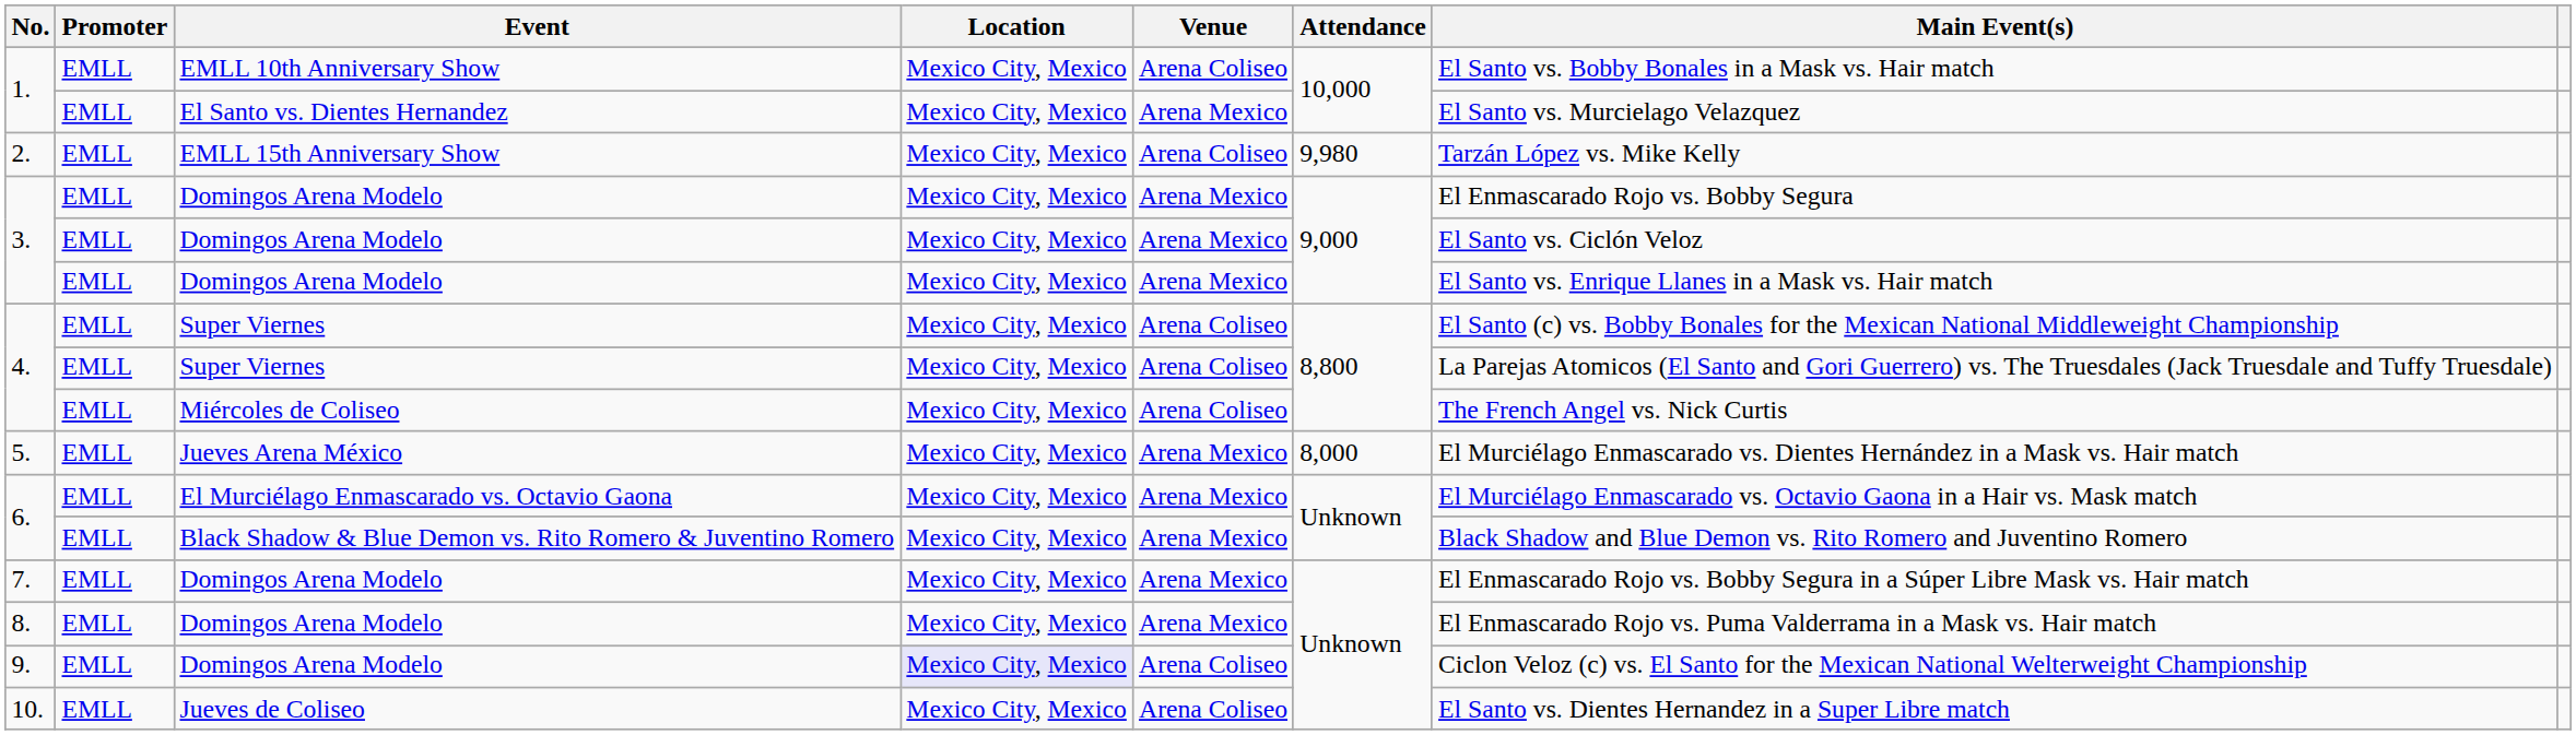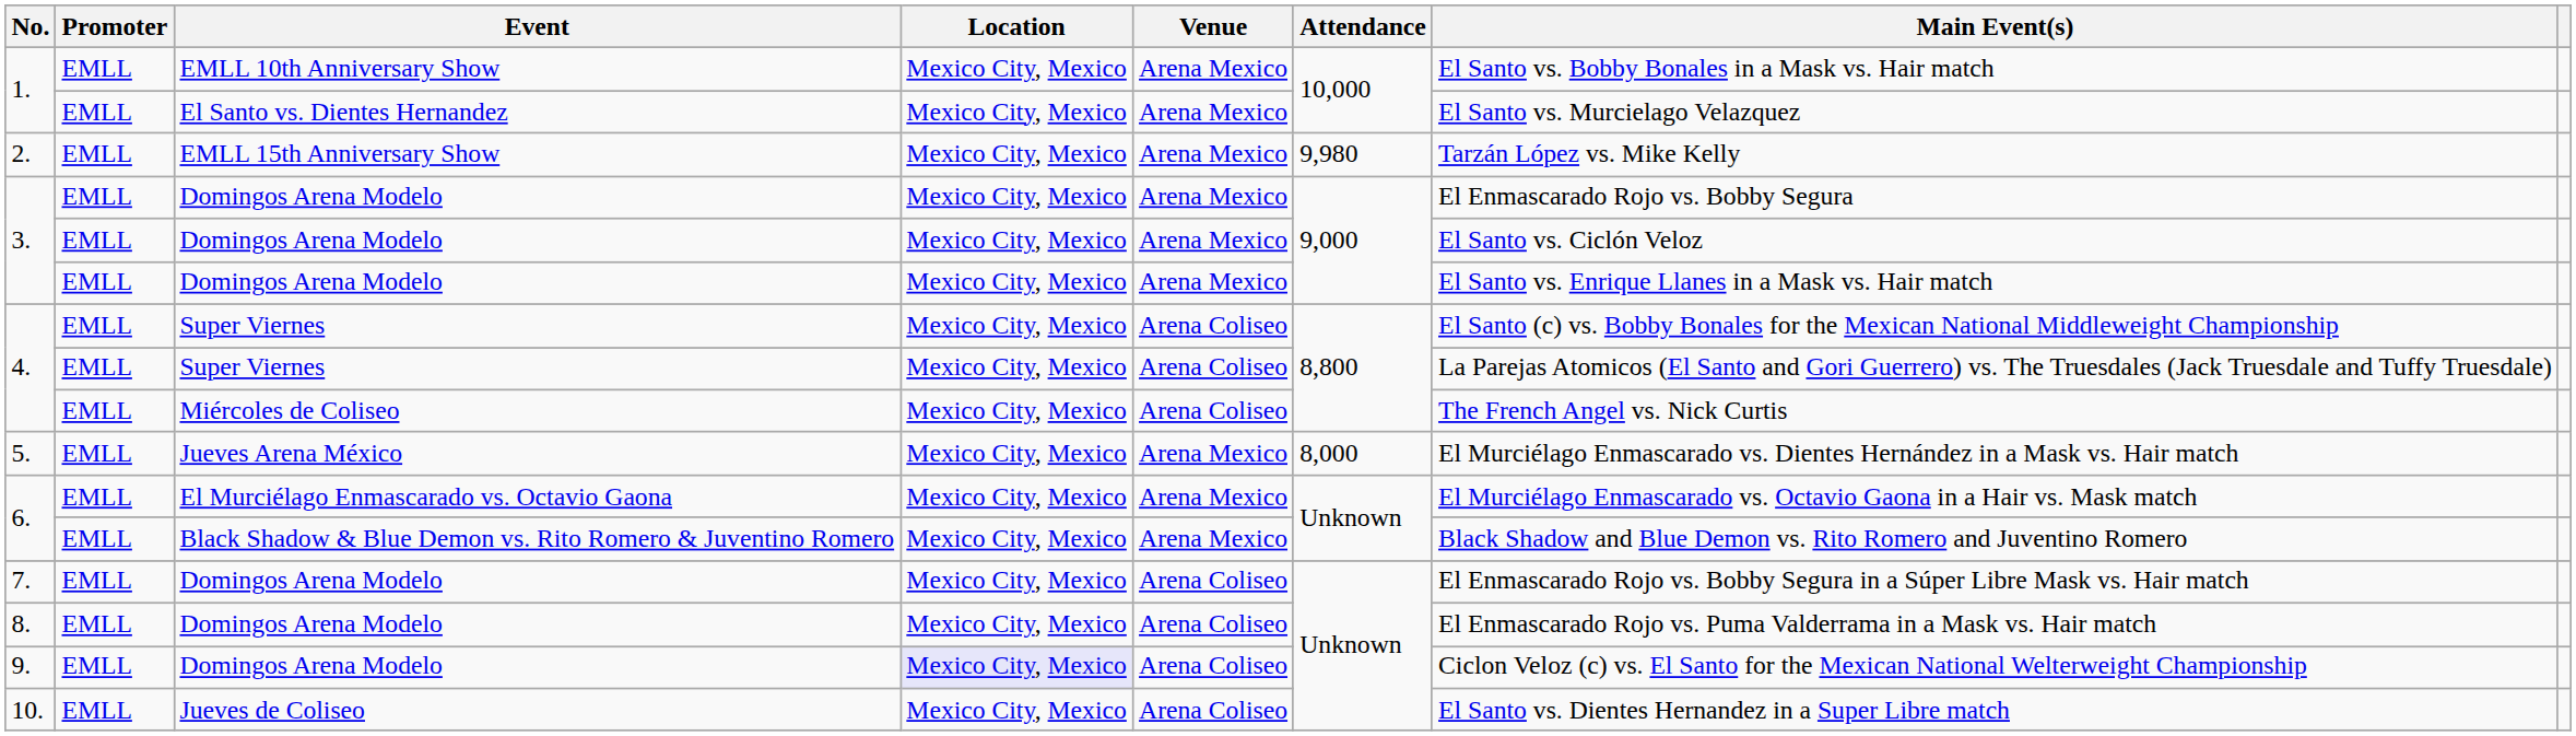 <table class="wikitable sortable" style="font-size:85%;">
 <tr>
 <th>No.</th>
 <th>Promoter</th>
 <th>Event</th>
 <th>Location</th>
 <th>Venue</th>
 <th>Attendance</th>
 <th class=unsortable>Main Event(s)</th>
 <th class=unsortable></th>
 </tr>
 <tr>
 <td rowspan=2>1.</td>
 <td><a href='#'>EMLL</a></td>
 <td><a href='#'>EMLL 10th Anniversary Show</a> <br> </td>
 <td><a href='#'>Mexico City</a>, <a href='#'>Mexico</a></td>
-<td><a href='#'>Arena Coliseo</a></td>
+<td><a href='#'>Arena Mexico</a></td>
 <td rowspan=2>10,000</td>
 <td><a href='#'>El Santo</a> vs. <a href='#'>Bobby Bonales</a> in a Mask vs. Hair match</td>
 <td></td>
 </tr>
 <tr>
 <td><a href='#'>EMLL</a></td>
 <td><a href='#'>El Santo vs. Dientes Hernandez</a> <br> </td>
 <td><a href='#'>Mexico City</a>, <a href='#'>Mexico</a></td>
 <td><a href='#'>Arena Mexico</a></td>
 <td><a href='#'>El Santo</a> vs. Murcielago Velazquez</td>
 <td></td>
 </tr>
 <tr>
 <td>2.</td>
 <td><a href='#'>EMLL</a></td>
 <td><a href='#'>EMLL 15th Anniversary Show</a> <br> </td>
 <td><a href='#'>Mexico City</a>, <a href='#'>Mexico</a></td>
-<td><a href='#'>Arena Coliseo</a></td>
+<td><a href='#'>Arena Mexico</a></td>
 <td>9,980</td>
 <td><a href='#'>Tarzán López</a> vs. Mike Kelly</td>
 <td> </td>
 </tr>
 <tr>
 <td rowspan=3>3.</td>
 <td><a href='#'>EMLL</a></td>
 <td><a href='#'>Domingos Arena Modelo</a> <br> </td>
 <td><a href='#'>Mexico City</a>, <a href='#'>Mexico</a></td>
 <td><a href='#'>Arena Mexico</a></td>
 <td rowspan=3>9,000</td>
 <td>El Enmascarado Rojo vs. Bobby Segura</td>
 <td></td>
 </tr>
 <tr>
 <td><a href='#'>EMLL</a></td>
 <td><a href='#'>Domingos Arena Modelo</a> <br> </td>
 <td><a href='#'>Mexico City</a>, <a href='#'>Mexico</a></td>
 <td><a href='#'>Arena Mexico</a></td>
 <td><a href='#'>El Santo</a> vs. Ciclón Veloz</td>
 <td></td>
 </tr>
 <tr>
 <td><a href='#'>EMLL</a></td>
 <td><a href='#'>Domingos Arena Modelo</a> <br> </td>
 <td><a href='#'>Mexico City</a>, <a href='#'>Mexico</a></td>
 <td><a href='#'>Arena Mexico</a></td>
 <td><a href='#'>El Santo</a> vs. <a href='#'>Enrique Llanes</a> in a Mask vs. Hair match</td>
 <td></td>
 </tr>
 <tr>
 <td rowspan=3>4.</td>
 <td><a href='#'>EMLL</a></td>
 <td><a href='#'>Super Viernes</a> <br> </td>
 <td><a href='#'>Mexico City</a>, <a href='#'>Mexico</a></td>
 <td><a href='#'>Arena Coliseo</a></td>
 <td rowspan=3>8,800</td>
 <td><a href='#'>El Santo</a> (c) vs. <a href='#'>Bobby Bonales</a> for the <a href='#'>Mexican National Middleweight Championship</a></td>
 <td></td>
 </tr>
 <tr>
 <td><a href='#'>EMLL</a></td>
 <td><a href='#'>Super Viernes</a> <br> </td>
 <td><a href='#'>Mexico City</a>, <a href='#'>Mexico</a></td>
 <td><a href='#'>Arena Coliseo</a></td>
 <td>La Parejas Atomicos (<a href='#'>El Santo</a> and <a href='#'>Gori Guerrero</a>) vs. The Truesdales (Jack Truesdale and Tuffy Truesdale)</td>
 <td></td>
 </tr>
 <tr>
 <td><a href='#'>EMLL</a></td>
 <td><a href='#'>Miércoles de Coliseo</a> <br> </td>
 <td><a href='#'>Mexico City</a>, <a href='#'>Mexico</a></td>
 <td><a href='#'>Arena Coliseo</a></td>
 <td><a href='#'>The French Angel</a> vs. Nick Curtis</td>
 <td></td>
 </tr>
 <tr>
 <td>5.</td>
 <td><a href='#'>EMLL</a></td>
 <td><a href='#'>Jueves Arena México</a> <br> </td>
 <td><a href='#'>Mexico City</a>, <a href='#'>Mexico</a></td>
 <td><a href='#'>Arena Mexico</a></td>
 <td>8,000</td>
 <td>El Murciélago Enmascarado vs. Dientes Hernández in a Mask vs. Hair match</td>
 <td></td>
 </tr>
 <tr>
 <td rowspan=2>6.</td>
 <td><a href='#'>EMLL</a></td>
 <td><a href='#'>El Murciélago Enmascarado vs. Octavio Gaona</a> <br> </td>
 <td><a href='#'>Mexico City</a>, <a href='#'>Mexico</a></td>
 <td><a href='#'>Arena Mexico</a></td>
 <td rowspan=2>Unknown</td>
 <td><a href='#'>El Murciélago Enmascarado</a> vs. <a href='#'>Octavio Gaona</a> in a Hair vs. Mask match</td>
 <td></td>
 </tr>
 <tr>
 <td><a href='#'>EMLL</a></td>
 <td><a href='#'>Black Shadow & Blue Demon vs. Rito Romero & Juventino Romero</a> <br> </td>
 <td><a href='#'>Mexico City</a>, <a href='#'>Mexico</a></td>
 <td><a href='#'>Arena Mexico</a></td>
 <td><a href='#'>Black Shadow</a> and <a href='#'>Blue Demon</a> vs. <a href='#'>Rito Romero</a> and Juventino Romero</td>
 <td></td>
 </tr>
 <tr>
 <td>7.</td>
 <td><a href='#'>EMLL</a></td>
 <td><a href='#'>Domingos Arena Modelo</a> <br> </td>
 <td><a href='#'>Mexico City</a>, <a href='#'>Mexico</a></td>
-<td><a href='#'>Arena Mexico</a></td>
+<td><a href='#'>Arena Coliseo</a></td>
 <td rowspan=4>Unknown</td>
 <td>El Enmascarado Rojo vs. Bobby Segura in a Súper Libre Mask vs. Hair match</td>
 <td></td>
 </tr>
 <tr>
 <td>8.</td>
 <td><a href='#'>EMLL</a></td>
 <td><a href='#'>Domingos Arena Modelo</a> <br> </td>
 <td><a href='#'>Mexico City</a>, <a href='#'>Mexico</a></td>
-<td><a href='#'>Arena Mexico</a></td>
+<td><a href='#'>Arena Coliseo</a></td>
 <td>El Enmascarado Rojo vs. Puma Valderrama in a Mask vs. Hair match</td>
 <td></td>
 </tr>
 <tr>
 <td>9.</td>
 <td><a href='#'>EMLL</a></td>
 <td><a href='#'>Domingos Arena Modelo</a> <br> </td>
 <td style="background: lavender;"><a href='#'>Mexico City</a>, <a href='#'>Mexico</a></td>
 <td><a href='#'>Arena Coliseo</a></td>
 <td>Ciclon Veloz (c) vs. <a href='#'>El Santo</a> for the <a href='#'>Mexican National Welterweight Championship</a></td>
 <td></td>
 </tr>
 <tr>
 <td>10.</td>
 <td><a href='#'>EMLL</a></td>
 <td><a href='#'>Jueves de Coliseo</a> <br> </td>
 <td><a href='#'>Mexico City</a>, <a href='#'>Mexico</a></td>
 <td><a href='#'>Arena Coliseo</a></td>
 <td><a href='#'>El Santo</a> vs. Dientes Hernandez in a <a href='#'>Super Libre match</a></td>
 <td></td>
 </tr>
 </table>
